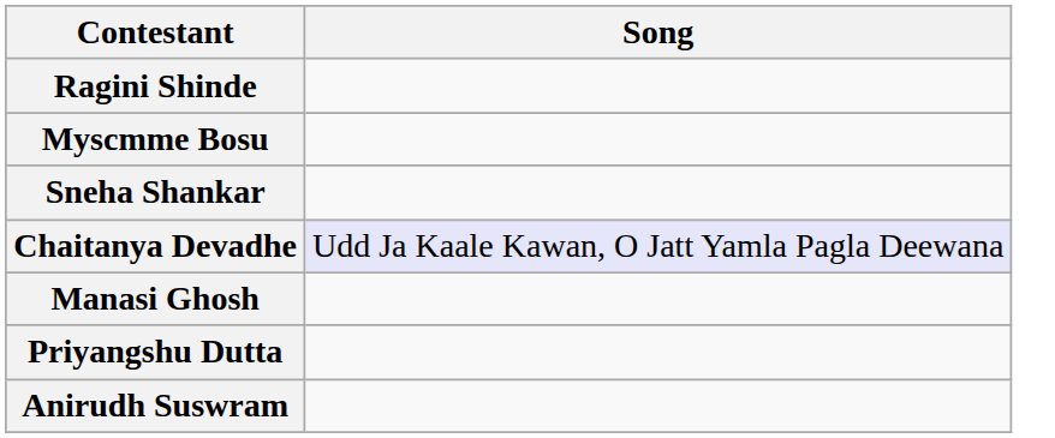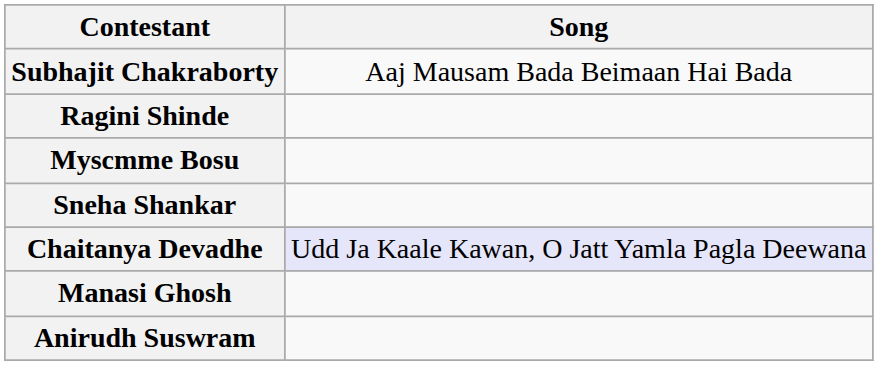 <table class="wikitable unsortable" style="text-align:center;">
 <tr>
 <th scope="col">Contestant</th>
 <th scope="col">Song</th>
+</tr>
+<tr>
+<th>Subhajit Chakraborty</th>
+<td>Aaj Mausam Bada Beimaan Hai Bada</td>
 </tr>
 <tr>
 <th>Ragini Shinde</th>
 <td></td>
 </tr>
 <tr>
 <th>Myscmme Bosu</th>
 <td></td>
 </tr>
 <tr>
 <th>Sneha Shankar</th>
 <td></td>
 </tr>
 <tr>
 <th>Chaitanya Devadhe</th>
 <td style="background: lavender;">Udd Ja Kaale Kawan, O Jatt Yamla Pagla Deewana</td>
 </tr>
 <tr>
 <th>Manasi Ghosh</th>
 <td></td>
 </tr>
 <tr>
-<th>Priyangshu Dutta</th>
-<td></td>
-</tr>
-<tr>
 <th>Anirudh Suswram</th>
 <td></td>
 </tr>
 </table>
